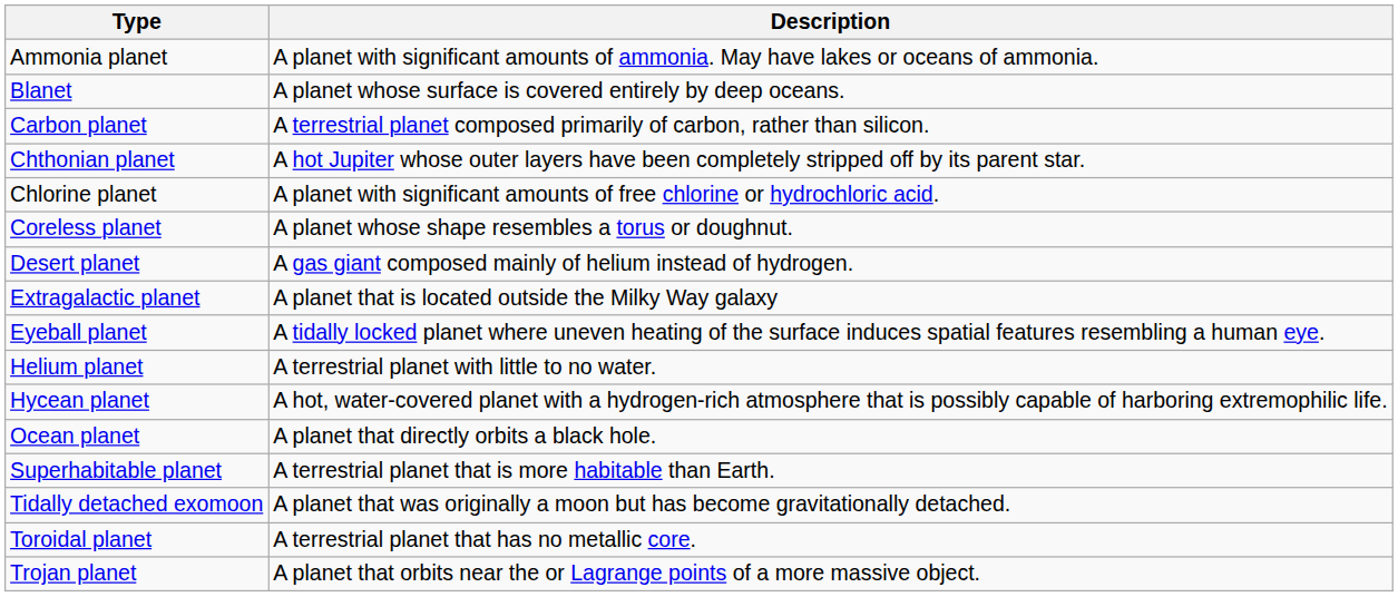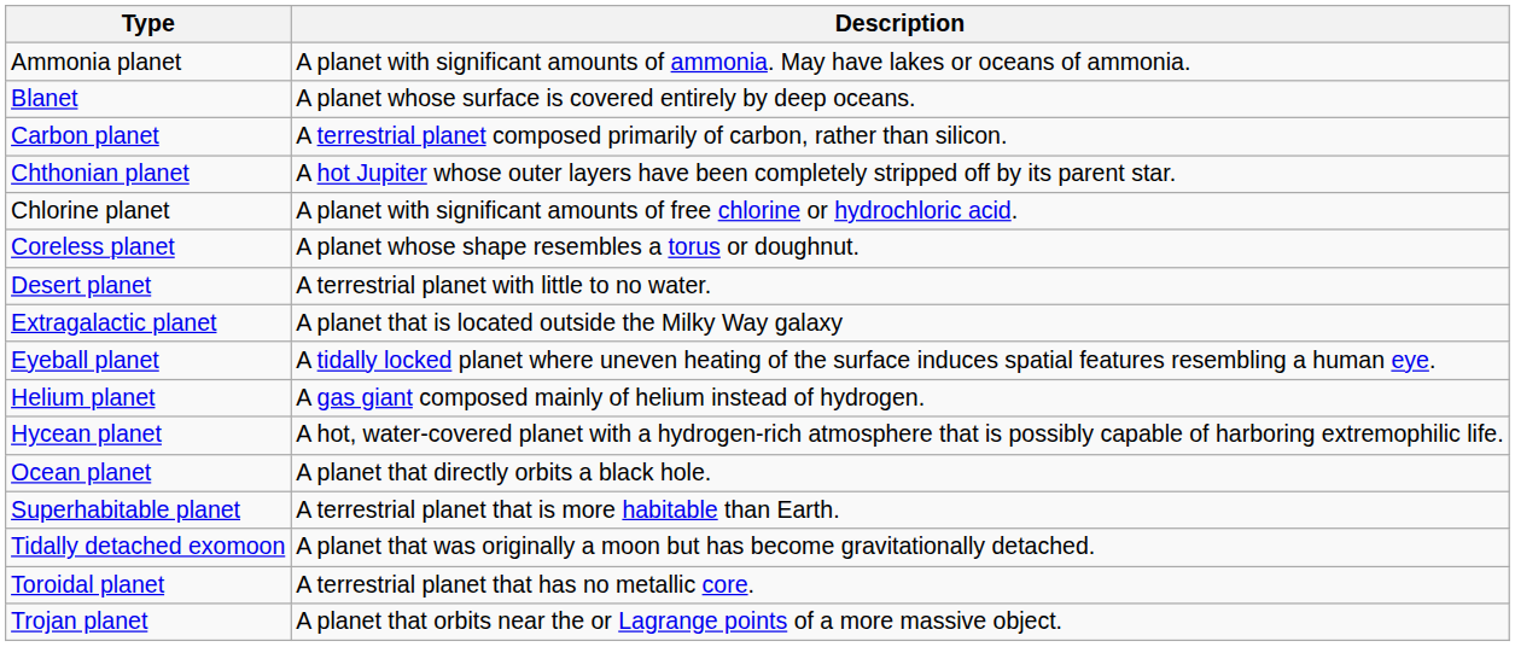 <table class="wikitable">
 <tr>
 <th>Type</th>
 <th>Description</th>
 </tr>
 <tr>
 <td>Ammonia planet </td>
 <td>A planet with significant amounts of <a href='#'>ammonia</a>. May have lakes or oceans of ammonia.</td>
 </tr>
 <tr>
 <td><a href='#'>Blanet</a></td>
 <td>A planet whose surface is covered entirely by deep oceans.</td>
 </tr>
 <tr>
 <td><a href='#'>Carbon planet</a></td>
 <td>A <a href='#'>terrestrial planet</a> composed primarily of carbon, rather than silicon.</td>
 </tr>
 <tr>
 <td><a href='#'>Chthonian planet</a></td>
 <td>A <a href='#'>hot Jupiter</a> whose outer layers have been completely stripped off by its parent star.</td>
 </tr>
 <tr>
 <td>Chlorine planet</td>
 <td>A planet with significant amounts of free <a href='#'>chlorine</a> or <a href='#'>hydrochloric acid</a>.</td>
 </tr>
 <tr>
 <td><a href='#'>Coreless planet</a></td>
 <td>A planet whose shape resembles a <a href='#'>torus</a> or doughnut.</td>
 </tr>
 <tr>
 <td><a href='#'>Desert planet</a></td>
-<td>A <a href='#'>gas giant</a> composed mainly of helium instead of hydrogen.</td>
+<td>A terrestrial planet with little to no water.</td>
 </tr>
 <tr>
 <td><a href='#'>Extragalactic planet</a></td>
 <td>A planet that is located outside the Milky Way galaxy</td>
 </tr>
 <tr>
 <td><a href='#'>Eyeball planet</a></td>
 <td>A <a href='#'>tidally locked</a> planet where uneven heating of the surface induces spatial features resembling a human <a href='#'>eye</a>.</td>
 </tr>
 <tr>
 <td><a href='#'>Helium planet</a></td>
-<td>A terrestrial planet with little to no water.</td>
+<td>A <a href='#'>gas giant</a> composed mainly of helium instead of hydrogen.</td>
 </tr>
 <tr>
 <td><a href='#'>Hycean planet</a> </td>
 <td>A hot, water-covered planet with a hydrogen-rich atmosphere that is possibly capable of harboring extremophilic life.</td>
 </tr>
 <tr>
 <td><a href='#'>Ocean planet</a></td>
 <td>A planet that directly orbits a black hole.</td>
 </tr>
 <tr>
 <td><a href='#'>Superhabitable planet</a></td>
 <td>A terrestrial planet that is more <a href='#'>habitable</a> than Earth.</td>
 </tr>
 <tr>
 <td><a href='#'>Tidally detached exomoon</a></td>
 <td>A planet that was originally a moon but has become gravitationally detached.</td>
 </tr>
 <tr>
 <td><a href='#'>Toroidal planet</a></td>
 <td>A terrestrial planet that has no metallic <a href='#'>core</a>.</td>
 </tr>
 <tr>
 <td><a href='#'>Trojan planet</a></td>
 <td>A planet that orbits near the  or  <a href='#'>Lagrange points</a> of a more massive object.</td>
 </tr>
 </table>
